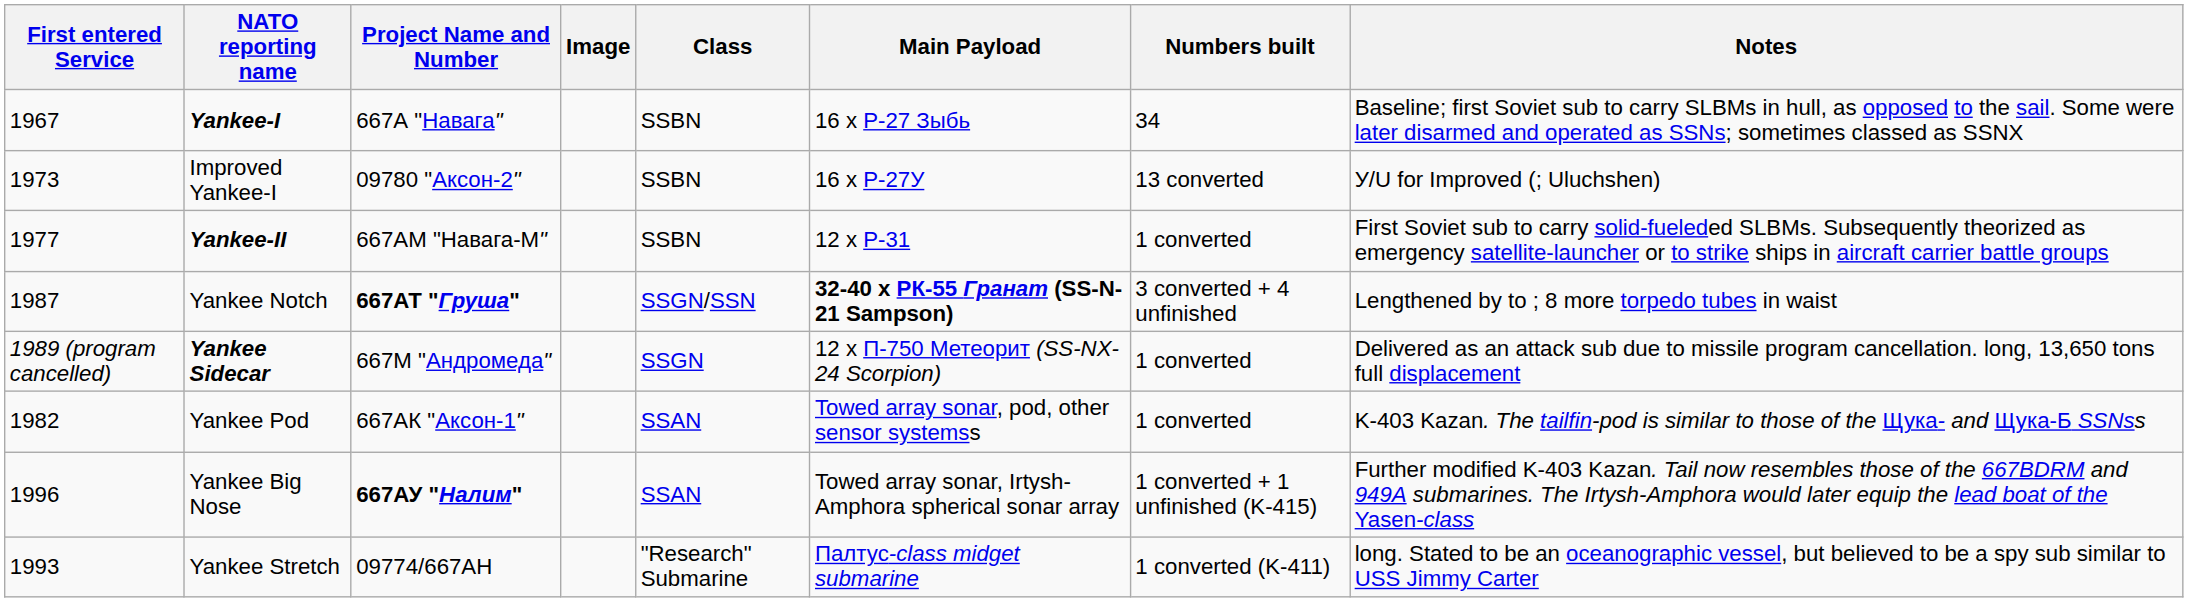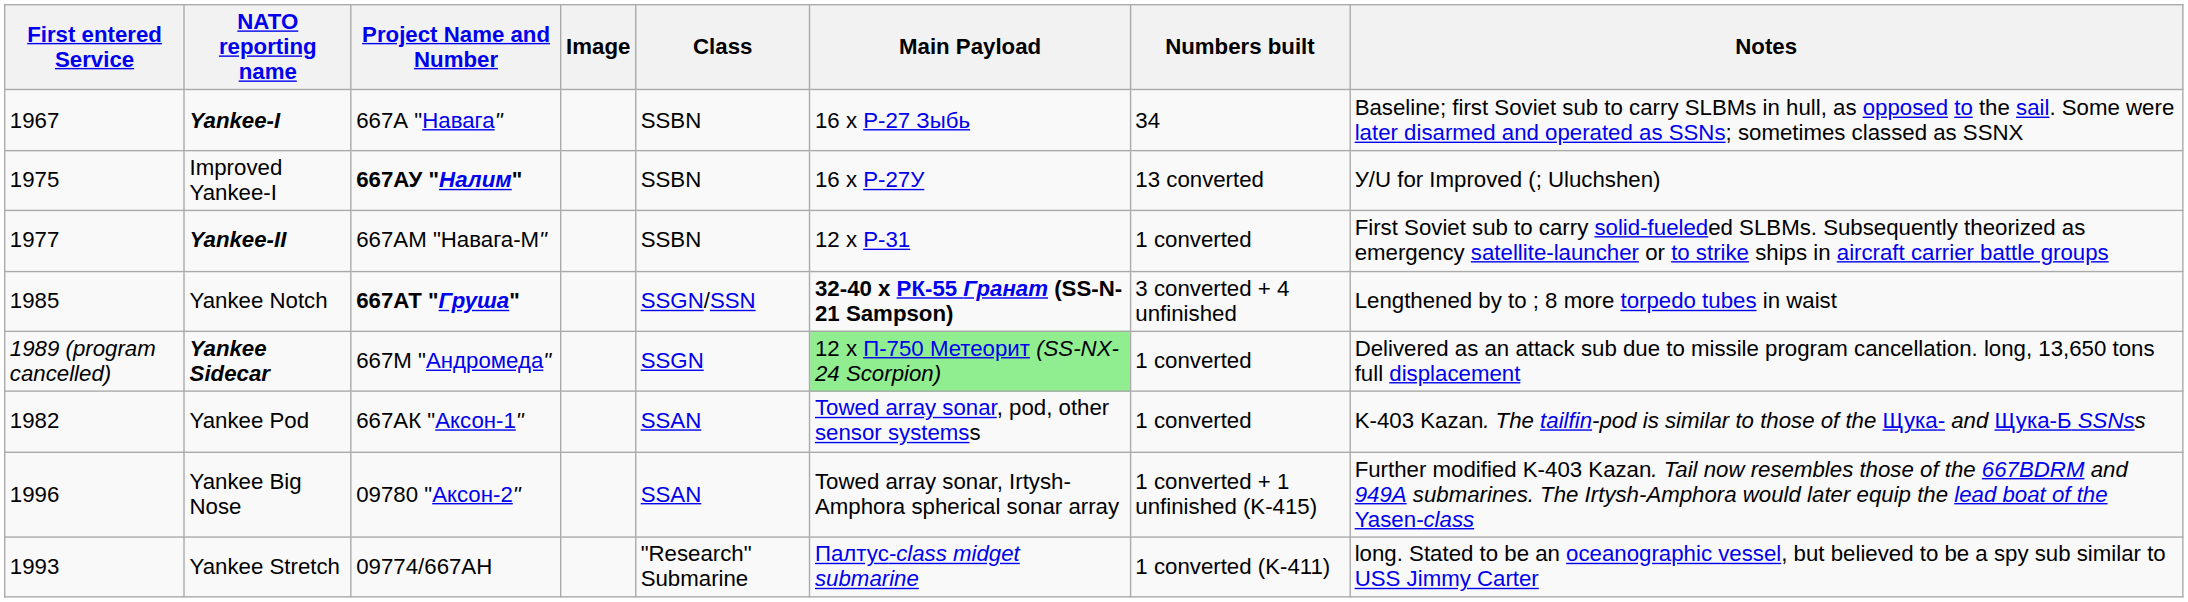 <table class="wikitable sortable">
 <tr>
 <th><a href='#'>First entered Service</a></th>
 <th><a href='#'>NATO reporting name</a></th>
 <th><a href='#'>Project Name and Number</a></th>
 <th>Image</th>
 <th>Class</th>
 <th>Main Payload</th>
 <th>Numbers built</th>
 <th>Notes</th>
 </tr>
 <tr>
 <td>1967</td>
 <td><strong><em>Yankee<em>-I<strong></td>
 <td></strong>667А "<a href='#'></em>Навага<em></a>"<strong></td>
 <td></td>
 <td>SSBN</td>
 <td>16 x <a href='#'>Р-27 </em>Зыбь<em></a></td>
 <td>34</td>
 <td>Baseline; first Soviet sub to carry SLBMs in hull, as <a href='#'>opposed</a> <a href='#'>to</a> the <a href='#'>sail</a>. Some were <a href='#'>later disarmed and operated as SSNs</a>; sometimes classed as SSNX</td>
 </tr>
 <tr>
-<td>1973</td>
+<td>1975</td>
 <td>Improved </em></strong>Yankee</em>-I</strong></td>
-<td></strong>09780 "<a href='#'></em>Аксон-2<em></a>"<strong></td>
+<td><strong>667АУ "<a href='#'><em>Налим</em></a>"</strong></td>
 <td></td>
 <td>SSBN</td>
 <td>16 x <a href='#'>Р-27У</a></td>
 <td>13 converted</td>
 <td>У/U for Improved (; Uluchshen)</td>
 </tr>
 <tr>
 <td>1977</td>
 <td><strong><em>Yankee<em>-II<strong></td>
 <td></strong>667АМ "</em>Навага-М<em>"<strong></td>
 <td></td>
 <td>SSBN</td>
 <td>12 x <a href='#'>Р-31</a></td>
 <td>1 converted</td>
 <td>First Soviet sub to carry <a href='#'>solid-fueled</a>ed SLBMs. Subsequently theorized as emergency <a href='#'>satellite-launcher</a> or <a href='#'>to strike</a> ships in <a href='#'>aircraft carrier battle groups</a></td>
 </tr>
 <tr>
-<td>1987</td>
+<td>1985</td>
 <td></em></strong>Yankee</em> Notch</strong></td>
 <td><strong>667АТ "<a href='#'><em>Груша</em></a>"</strong></td>
 <td></td>
 <td><a href='#'>SSGN</a>/<a href='#'>SSN</a></td>
 <td><strong>32-40 x <a href='#'>РК-55 <em>Гранат</em></a> (SS-N-21 Sampson)</strong></td>
 <td>3 converted + 4 unfinished</td>
 <td>Lengthened by  to ; 8 more <a href='#'>torpedo tubes</a> in waist</td>
 </tr>
 <tr>
 <td><em>1989 (program cancelled)</em></td>
 <td><strong><em>Yankee<em> Sidecar<strong></td>
 <td>667М "<a href='#'></em>Андромеда<em></a>"</td>
 <td></td>
 <td><a href='#'>SSGN</a></td>
-<td>12 x <a href='#'>П-750 </em>Метеорит<em></a> (SS-NX-24 Scorpion)</td>
+<td style="background: lightgreen;">12 x <a href='#'>П-750 </em>Метеорит<em></a> (SS-NX-24 Scorpion)</td>
 <td>1 converted</td>
 <td>Delivered as an attack sub due to missile program cancellation.  long, 13,650 tons full <a href='#'>displacement</a></td>
 </tr>
 <tr>
 <td>1982</td>
 <td></em></strong>Yankee Pod<strong><em></td>
 <td></strong>667АК "<a href='#'></em>Аксон-1<em></a>"<strong></td>
 <td></td>
 <td><a href='#'>SSAN</a></td>
 <td><a href='#'>Towed array sonar</a>, pod, other <a href='#'>sensor systems</a>s</td>
 <td>1 converted</td>
 <td>K-403 </em>Kazan<em>. The <a href='#'>tailfin</a>-pod is similar to those of the <a href='#'></em>Щука<em>-</a> and <a href='#'></em>Щука-Б<em> SSNs</a>s</td>
 </tr>
 <tr>
 <td>1996</td>
 <td></em></strong>Yankee Big Nose<strong><em></td>
-<td><strong>667АУ "<a href='#'><em>Налим</em></a>"</strong></td>
+<td></strong>09780 "<a href='#'></em>Аксон-2<em></a>"<strong></td>
 <td></td>
 <td><a href='#'>SSAN</a></td>
 <td>Towed array sonar, Irtysh-Amphora spherical sonar array</td>
 <td>1 converted + 1 unfinished (K-415)</td>
 <td>Further modified K-403 </em>Kazan<em>. Tail now resembles those of the <a href='#'>667BDRM</a> and <a href='#'>949А</a> submarines. The Irtysh-Amphora would later equip the <a href='#'>lead boat of the </em>Yasen<em>-class</a></td>
 </tr>
 <tr>
 <td>1993</td>
 <td></em></strong>Yankee Stretch<strong><em></td>
 <td></strong>09774/667АН<strong></td>
 <td></td>
 <td>"Research" Submarine</td>
 <td><a href='#'></em>Палтус<em>-class midget submarine</a></td>
 <td>1 converted (K-411)</td>
 <td> long. Stated to be an <a href='#'>oceanographic vessel</a>, but believed to be a spy sub similar to <a href='#'>USS </em>Jimmy Carter<em></a></td>
 </tr>
 </table>
